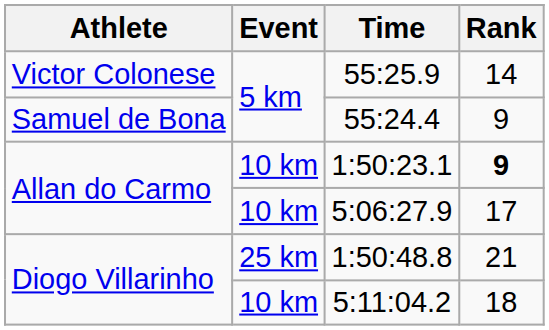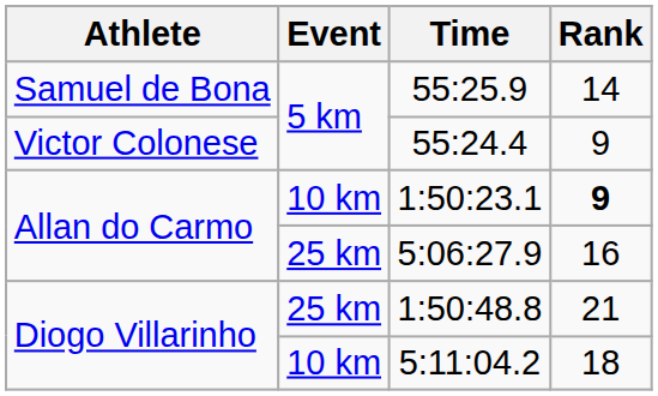 <table class="wikitable" style="font-size:90%;">
 <tr>
 <th>Athlete</th>
 <th>Event</th>
 <th>Time</th>
 <th>Rank</th>
 </tr>
 <tr align=center>
-<td align=left><a href='#'>Victor Colonese</a></td>
+<td align=left><a href='#'>Samuel de Bona</a></td>
 <td align=left rowspan=2><a href='#'>5 km</a></td>
 <td>55:25.9</td>
 <td>14</td>
 </tr>
 <tr align=center>
-<td align=left><a href='#'>Samuel de Bona</a></td>
+<td align=left><a href='#'>Victor Colonese</a></td>
 <td>55:24.4</td>
 <td>9</td>
 </tr>
 <tr align=center>
 <td align=left rowspan=2><a href='#'>Allan do Carmo</a></td>
 <td align=left><a href='#'>10 km</a></td>
 <td>1:50:23.1</td>
 <td><strong>9</strong></td>
 </tr>
 <tr align=center>
-<td align=left><a href='#'>10 km</a></td>
+<td align=left><a href='#'>25 km</a></td>
 <td>5:06:27.9</td>
-<td>17</td>
+<td>16</td>
 </tr>
 <tr align=center>
 <td align=left rowspan=2><a href='#'>Diogo Villarinho</a></td>
 <td align=left><a href='#'>25 km</a></td>
 <td>1:50:48.8</td>
 <td>21</td>
 </tr>
 <tr align=center>
 <td align=left><a href='#'>10 km</a></td>
 <td>5:11:04.2</td>
 <td>18</td>
 </tr>
 </table>
